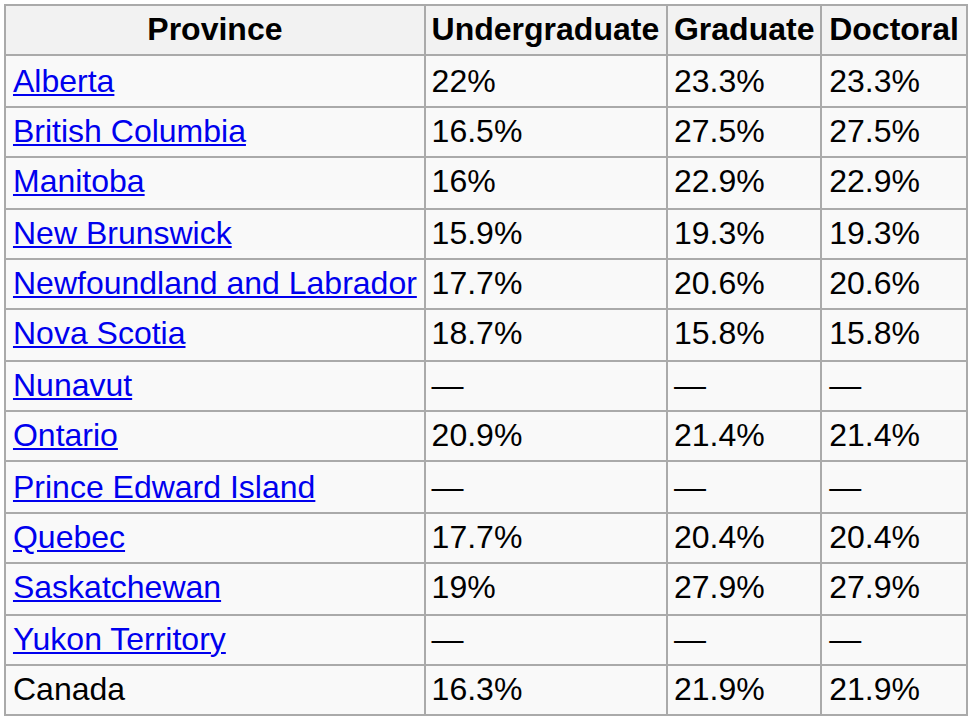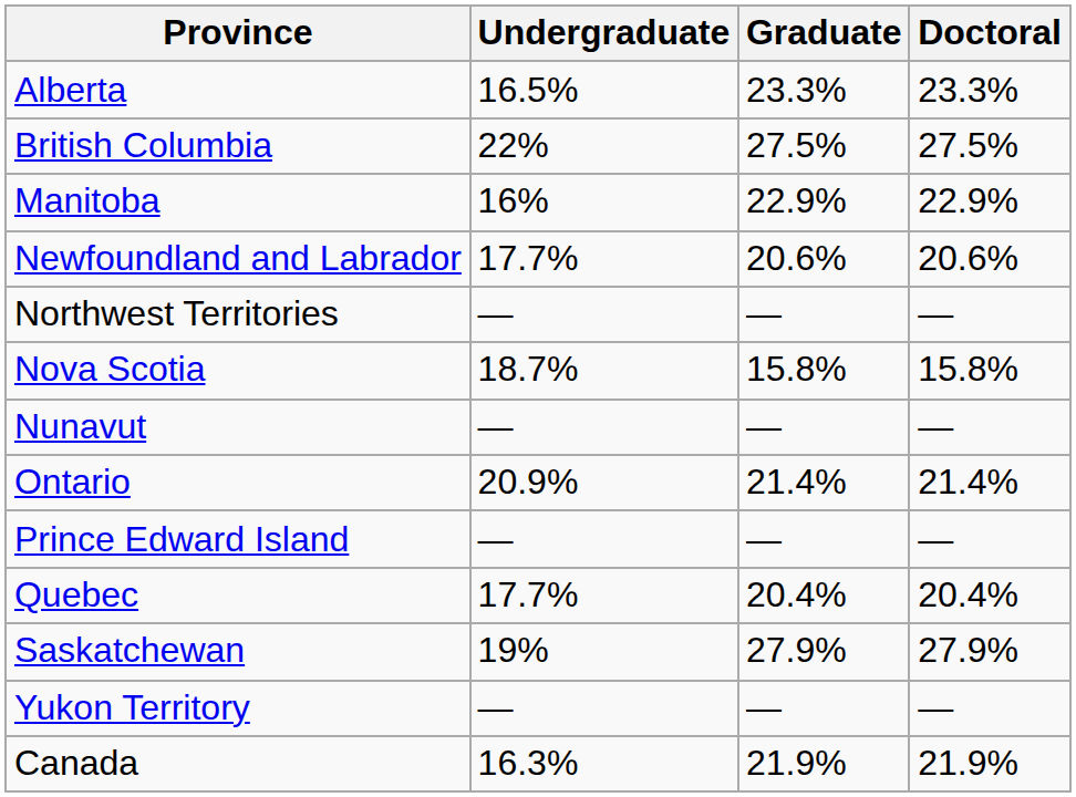 <table class="wikitable" style="margin: 1em auto 1em auto;">
 <tr>
 <th>Province</th>
 <th>Undergraduate</th>
 <th>Graduate</th>
 <th>Doctoral</th>
 </tr>
 <tr>
 <td><a href='#'>Alberta</a></td>
-<td>22%</td>
+<td>16.5%</td>
 <td>23.3%</td>
 <td>23.3%</td>
 </tr>
 <tr>
 <td><a href='#'>British Columbia</a></td>
-<td>16.5%</td>
+<td>22%</td>
 <td>27.5%</td>
 <td>27.5%</td>
 </tr>
 <tr>
 <td><a href='#'>Manitoba</a></td>
 <td>16%</td>
 <td>22.9%</td>
 <td>22.9%</td>
 </tr>
 <tr>
-<td><a href='#'>New Brunswick</a></td>
-<td>15.9%</td>
-<td>19.3%</td>
-<td>19.3%</td>
-</tr>
-<tr>
 <td><a href='#'>Newfoundland and Labrador</a></td>
 <td>17.7%</td>
 <td>20.6%</td>
 <td>20.6%</td>
+</tr>
+<tr>
+<td>Northwest Territories</td>
+<td>—</td>
+<td>—</td>
+<td>—</td>
 </tr>
 <tr>
 <td><a href='#'>Nova Scotia</a></td>
 <td>18.7%</td>
 <td>15.8%</td>
 <td>15.8%</td>
 </tr>
 <tr>
 <td><a href='#'>Nunavut</a></td>
 <td>—</td>
 <td>—</td>
 <td>—</td>
 </tr>
 <tr>
 <td><a href='#'>Ontario</a></td>
 <td>20.9%</td>
 <td>21.4%</td>
 <td>21.4%</td>
 </tr>
 <tr>
 <td><a href='#'>Prince Edward Island</a></td>
 <td>—</td>
 <td>—</td>
 <td>—</td>
 </tr>
 <tr>
 <td><a href='#'>Quebec</a></td>
 <td>17.7%</td>
 <td>20.4%</td>
 <td>20.4%</td>
 </tr>
 <tr>
 <td><a href='#'>Saskatchewan</a></td>
 <td>19%</td>
 <td>27.9%</td>
 <td>27.9%</td>
 </tr>
 <tr>
 <td><a href='#'>Yukon Territory</a></td>
 <td>—</td>
 <td>—</td>
 <td>—</td>
 </tr>
 <tr>
 <td>Canada</td>
 <td>16.3%</td>
 <td>21.9%</td>
 <td>21.9%</td>
 </tr>
 </table>
